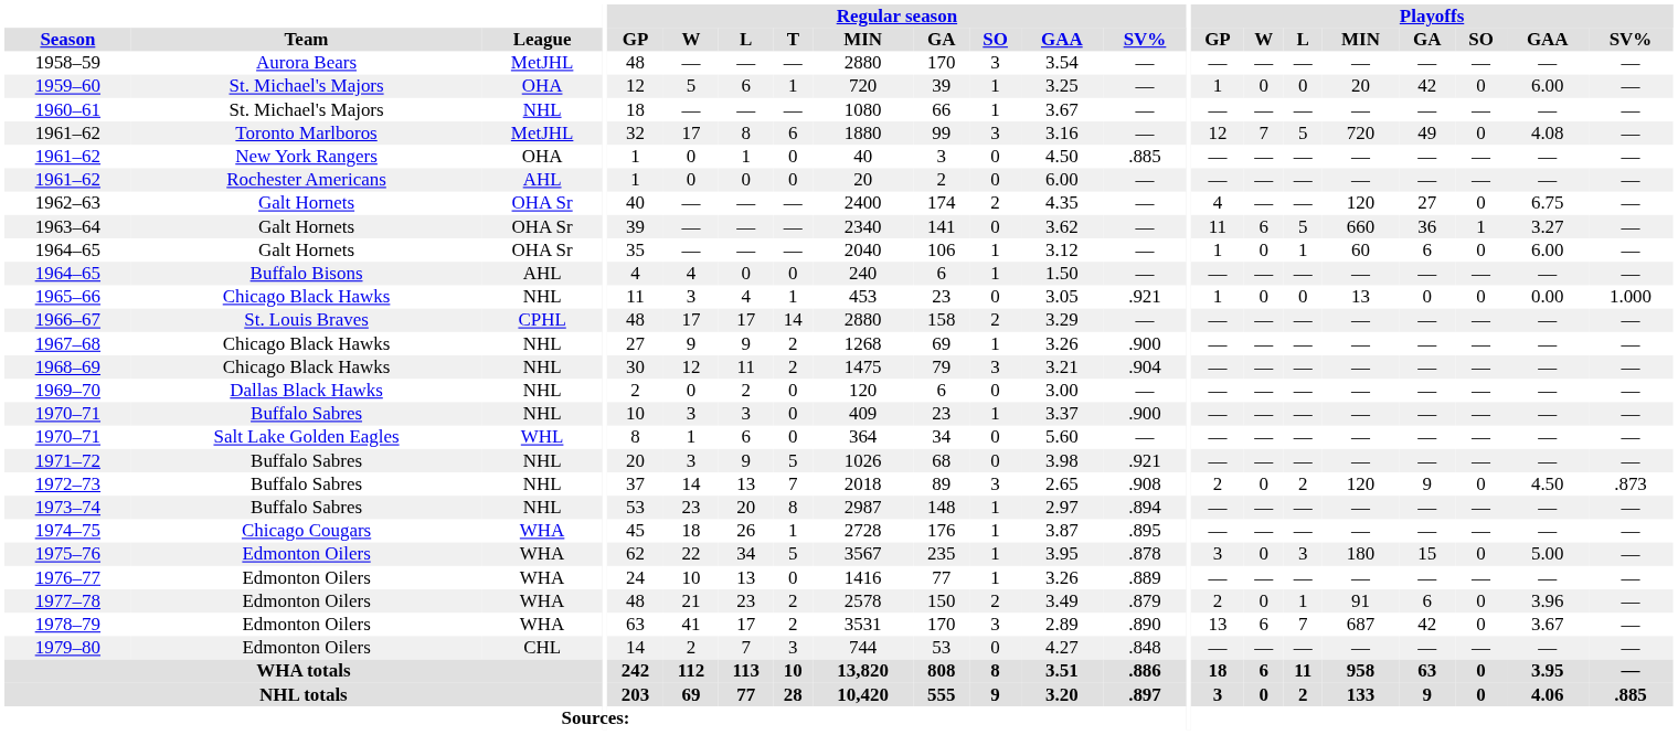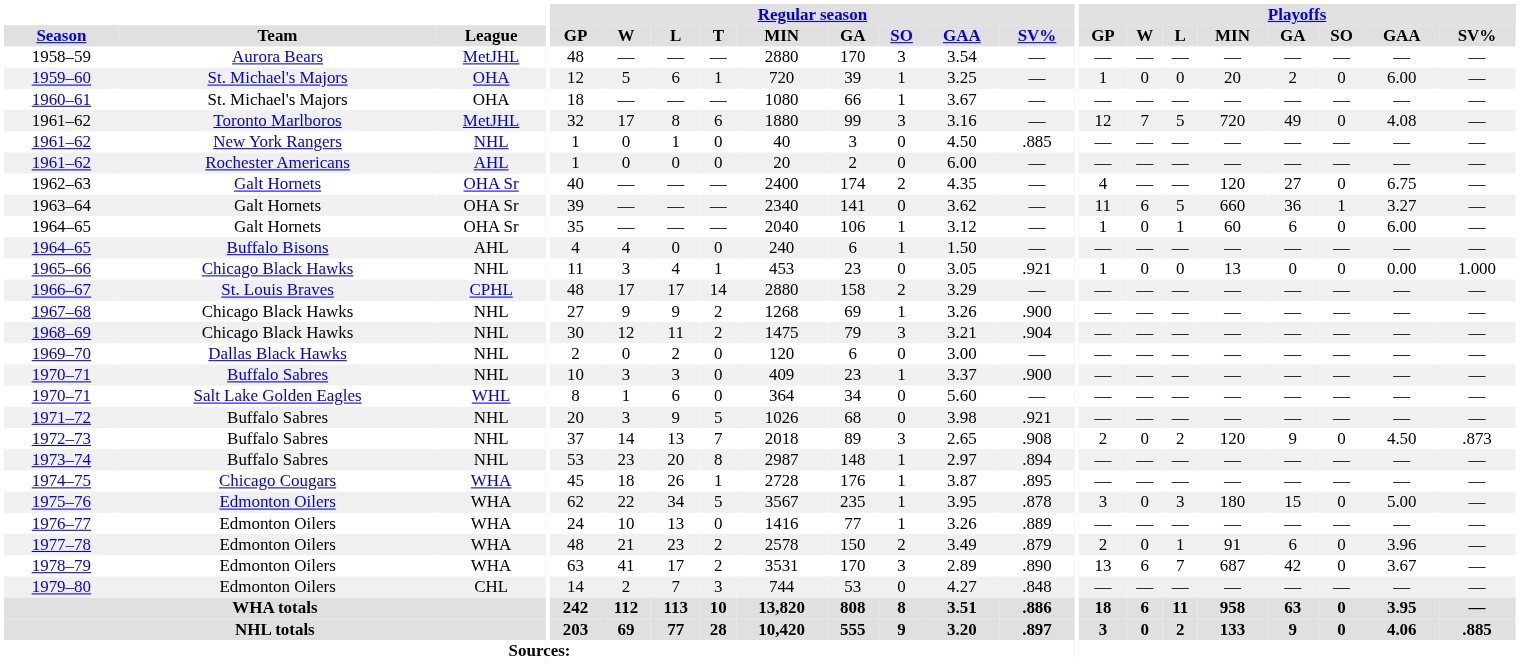 <table border="0" cellpadding="1" cellspacing="0" style="width:90%; text-align:center;">
 <tr bgcolor="#e0e0e0">
 <th colspan="3" bgcolor="#ffffff"></th>
 <th rowspan="99" bgcolor="#ffffff"></th>
 <th colspan="9" bgcolor="#e0e0e0"><a href='#'>Regular season</a></th>
 <th rowspan="99" bgcolor="#ffffff"></th>
 <th colspan="8" bgcolor="#e0e0e0"><a href='#'>Playoffs</a></th>
 </tr>
 <tr bgcolor="#e0e0e0">
 <th><a href='#'>Season</a></th>
 <th>Team</th>
 <th>League</th>
 <th>GP</th>
 <th>W</th>
 <th>L</th>
 <th>T</th>
 <th>MIN</th>
 <th>GA</th>
 <th><a href='#'>SO</a></th>
 <th><a href='#'>GAA</a></th>
 <th><a href='#'>SV%</a></th>
 <th>GP</th>
 <th>W</th>
 <th>L</th>
 <th>MIN</th>
 <th>GA</th>
 <th>SO</th>
 <th>GAA</th>
 <th>SV%</th>
 </tr>
 <tr>
 <td>1958–59</td>
 <td><a href='#'>Aurora Bears</a></td>
 <td><a href='#'>MetJHL</a></td>
 <td>48</td>
 <td>—</td>
 <td>—</td>
 <td>—</td>
 <td>2880</td>
 <td>170</td>
 <td>3</td>
 <td>3.54</td>
 <td>—</td>
 <td>—</td>
 <td>—</td>
 <td>—</td>
 <td>—</td>
 <td>—</td>
 <td>—</td>
 <td>—</td>
 <td>—</td>
 </tr>
 <tr bgcolor="#f0f0f0">
 <td><a href='#'>1959–60</a></td>
 <td><a href='#'>St. Michael's Majors</a></td>
 <td><a href='#'>OHA</a></td>
 <td>12</td>
 <td>5</td>
 <td>6</td>
 <td>1</td>
 <td>720</td>
 <td>39</td>
 <td>1</td>
 <td>3.25</td>
 <td>—</td>
 <td>1</td>
 <td>0</td>
 <td>0</td>
 <td>20</td>
-<td>42</td>
+<td>2</td>
 <td>0</td>
 <td>6.00</td>
 <td>—</td>
 </tr>
 <tr>
 <td><a href='#'>1960–61</a></td>
 <td>St. Michael's Majors</td>
-<td><a href='#'>NHL</a></td>
+<td>OHA</td>
 <td>18</td>
 <td>—</td>
 <td>—</td>
 <td>—</td>
 <td>1080</td>
 <td>66</td>
 <td>1</td>
 <td>3.67</td>
 <td>—</td>
 <td>—</td>
 <td>—</td>
 <td>—</td>
 <td>—</td>
 <td>—</td>
 <td>—</td>
 <td>—</td>
 <td>—</td>
 </tr>
 <tr bgcolor="#f0f0f0">
 <td>1961–62</td>
 <td><a href='#'>Toronto Marlboros</a></td>
 <td><a href='#'>MetJHL</a></td>
 <td>32</td>
 <td>17</td>
 <td>8</td>
 <td>6</td>
 <td>1880</td>
 <td>99</td>
 <td>3</td>
 <td>3.16</td>
 <td>—</td>
 <td>12</td>
 <td>7</td>
 <td>5</td>
 <td>720</td>
 <td>49</td>
 <td>0</td>
 <td>4.08</td>
 <td>—</td>
 </tr>
 <tr>
 <td><a href='#'>1961–62</a></td>
 <td><a href='#'>New York Rangers</a></td>
-<td>OHA</td>
+<td><a href='#'>NHL</a></td>
 <td>1</td>
 <td>0</td>
 <td>1</td>
 <td>0</td>
 <td>40</td>
 <td>3</td>
 <td>0</td>
 <td>4.50</td>
 <td>.885</td>
 <td>—</td>
 <td>—</td>
 <td>—</td>
 <td>—</td>
 <td>—</td>
 <td>—</td>
 <td>—</td>
 <td>—</td>
 </tr>
 <tr bgcolor="#f0f0f0">
 <td><a href='#'>1961–62</a></td>
 <td><a href='#'>Rochester Americans</a></td>
 <td><a href='#'>AHL</a></td>
 <td>1</td>
 <td>0</td>
 <td>0</td>
 <td>0</td>
 <td>20</td>
 <td>2</td>
 <td>0</td>
 <td>6.00</td>
 <td>—</td>
 <td>—</td>
 <td>—</td>
 <td>—</td>
 <td>—</td>
 <td>—</td>
 <td>—</td>
 <td>—</td>
 <td>—</td>
 </tr>
 <tr>
 <td>1962–63</td>
 <td><a href='#'>Galt Hornets</a></td>
 <td><a href='#'>OHA Sr</a></td>
 <td>40</td>
 <td>—</td>
 <td>—</td>
 <td>—</td>
 <td>2400</td>
 <td>174</td>
 <td>2</td>
 <td>4.35</td>
 <td>—</td>
 <td>4</td>
 <td>—</td>
 <td>—</td>
 <td>120</td>
 <td>27</td>
 <td>0</td>
 <td>6.75</td>
 <td>—</td>
 </tr>
 <tr bgcolor="#f0f0f0">
 <td>1963–64</td>
 <td>Galt Hornets</td>
 <td>OHA Sr</td>
 <td>39</td>
 <td>—</td>
 <td>—</td>
 <td>—</td>
 <td>2340</td>
 <td>141</td>
 <td>0</td>
 <td>3.62</td>
 <td>—</td>
 <td>11</td>
 <td>6</td>
 <td>5</td>
 <td>660</td>
 <td>36</td>
 <td>1</td>
 <td>3.27</td>
 <td>—</td>
 </tr>
 <tr>
 <td>1964–65</td>
 <td>Galt Hornets</td>
 <td>OHA Sr</td>
 <td>35</td>
 <td>—</td>
 <td>—</td>
 <td>—</td>
 <td>2040</td>
 <td>106</td>
 <td>1</td>
 <td>3.12</td>
 <td>—</td>
 <td>1</td>
 <td>0</td>
 <td>1</td>
 <td>60</td>
 <td>6</td>
 <td>0</td>
 <td>6.00</td>
 <td>—</td>
 </tr>
 <tr bgcolor="#f0f0f0">
 <td><a href='#'>1964–65</a></td>
 <td><a href='#'>Buffalo Bisons</a></td>
 <td>AHL</td>
 <td>4</td>
 <td>4</td>
 <td>0</td>
 <td>0</td>
 <td>240</td>
 <td>6</td>
 <td>1</td>
 <td>1.50</td>
 <td>—</td>
 <td>—</td>
 <td>—</td>
 <td>—</td>
 <td>—</td>
 <td>—</td>
 <td>—</td>
 <td>—</td>
 <td>—</td>
 </tr>
 <tr>
 <td><a href='#'>1965–66</a></td>
 <td><a href='#'>Chicago Black Hawks</a></td>
 <td>NHL</td>
 <td>11</td>
 <td>3</td>
 <td>4</td>
 <td>1</td>
 <td>453</td>
 <td>23</td>
 <td>0</td>
 <td>3.05</td>
 <td>.921</td>
 <td>1</td>
 <td>0</td>
 <td>0</td>
 <td>13</td>
 <td>0</td>
 <td>0</td>
 <td>0.00</td>
 <td>1.000</td>
 </tr>
 <tr bgcolor="#f0f0f0">
 <td><a href='#'>1966–67</a></td>
 <td><a href='#'>St. Louis Braves</a></td>
 <td><a href='#'>CPHL</a></td>
 <td>48</td>
 <td>17</td>
 <td>17</td>
 <td>14</td>
 <td>2880</td>
 <td>158</td>
 <td>2</td>
 <td>3.29</td>
 <td>—</td>
 <td>—</td>
 <td>—</td>
 <td>—</td>
 <td>—</td>
 <td>—</td>
 <td>—</td>
 <td>—</td>
 <td>—</td>
 </tr>
 <tr>
 <td><a href='#'>1967–68</a></td>
 <td>Chicago Black Hawks</td>
 <td>NHL</td>
 <td>27</td>
 <td>9</td>
 <td>9</td>
 <td>2</td>
 <td>1268</td>
 <td>69</td>
 <td>1</td>
 <td>3.26</td>
 <td>.900</td>
 <td>—</td>
 <td>—</td>
 <td>—</td>
 <td>—</td>
 <td>—</td>
 <td>—</td>
 <td>—</td>
 <td>—</td>
 </tr>
 <tr bgcolor="#f0f0f0">
 <td><a href='#'>1968–69</a></td>
 <td>Chicago Black Hawks</td>
 <td>NHL</td>
 <td>30</td>
 <td>12</td>
 <td>11</td>
 <td>2</td>
 <td>1475</td>
 <td>79</td>
 <td>3</td>
 <td>3.21</td>
 <td>.904</td>
 <td>—</td>
 <td>—</td>
 <td>—</td>
 <td>—</td>
 <td>—</td>
 <td>—</td>
 <td>—</td>
 <td>—</td>
 </tr>
 <tr>
 <td><a href='#'>1969–70</a></td>
 <td><a href='#'>Dallas Black Hawks</a></td>
 <td>NHL</td>
 <td>2</td>
 <td>0</td>
 <td>2</td>
 <td>0</td>
 <td>120</td>
 <td>6</td>
 <td>0</td>
 <td>3.00</td>
 <td>—</td>
 <td>—</td>
 <td>—</td>
 <td>—</td>
 <td>—</td>
 <td>—</td>
 <td>—</td>
 <td>—</td>
 <td>—</td>
 </tr>
 <tr bgcolor="#f0f0f0">
 <td><a href='#'>1970–71</a></td>
 <td><a href='#'>Buffalo Sabres</a></td>
 <td>NHL</td>
 <td>10</td>
 <td>3</td>
 <td>3</td>
 <td>0</td>
 <td>409</td>
 <td>23</td>
 <td>1</td>
 <td>3.37</td>
 <td>.900</td>
 <td>—</td>
 <td>—</td>
 <td>—</td>
 <td>—</td>
 <td>—</td>
 <td>—</td>
 <td>—</td>
 <td>—</td>
 </tr>
 <tr>
 <td><a href='#'>1970–71</a></td>
 <td><a href='#'>Salt Lake Golden Eagles</a></td>
 <td><a href='#'>WHL</a></td>
 <td>8</td>
 <td>1</td>
 <td>6</td>
 <td>0</td>
 <td>364</td>
 <td>34</td>
 <td>0</td>
 <td>5.60</td>
 <td>—</td>
 <td>—</td>
 <td>—</td>
 <td>—</td>
 <td>—</td>
 <td>—</td>
 <td>—</td>
 <td>—</td>
 <td>—</td>
 </tr>
 <tr bgcolor="#f0f0f0">
 <td><a href='#'>1971–72</a></td>
 <td>Buffalo Sabres</td>
 <td>NHL</td>
 <td>20</td>
 <td>3</td>
 <td>9</td>
 <td>5</td>
 <td>1026</td>
 <td>68</td>
 <td>0</td>
 <td>3.98</td>
 <td>.921</td>
 <td>—</td>
 <td>—</td>
 <td>—</td>
 <td>—</td>
 <td>—</td>
 <td>—</td>
 <td>—</td>
 <td>—</td>
 </tr>
 <tr>
 <td><a href='#'>1972–73</a></td>
 <td>Buffalo Sabres</td>
 <td>NHL</td>
 <td>37</td>
 <td>14</td>
 <td>13</td>
 <td>7</td>
 <td>2018</td>
 <td>89</td>
 <td>3</td>
 <td>2.65</td>
 <td>.908</td>
 <td>2</td>
 <td>0</td>
 <td>2</td>
 <td>120</td>
 <td>9</td>
 <td>0</td>
 <td>4.50</td>
 <td>.873</td>
 </tr>
 <tr bgcolor="#f0f0f0">
 <td><a href='#'>1973–74</a></td>
 <td>Buffalo Sabres</td>
 <td>NHL</td>
 <td>53</td>
 <td>23</td>
 <td>20</td>
 <td>8</td>
 <td>2987</td>
 <td>148</td>
 <td>1</td>
 <td>2.97</td>
 <td>.894</td>
 <td>—</td>
 <td>—</td>
 <td>—</td>
 <td>—</td>
 <td>—</td>
 <td>—</td>
 <td>—</td>
 <td>—</td>
 </tr>
 <tr>
 <td><a href='#'>1974–75</a></td>
 <td><a href='#'>Chicago Cougars</a></td>
 <td><a href='#'>WHA</a></td>
 <td>45</td>
 <td>18</td>
 <td>26</td>
 <td>1</td>
 <td>2728</td>
 <td>176</td>
 <td>1</td>
 <td>3.87</td>
 <td>.895</td>
 <td>—</td>
 <td>—</td>
 <td>—</td>
 <td>—</td>
 <td>—</td>
 <td>—</td>
 <td>—</td>
 <td>—</td>
 </tr>
 <tr bgcolor="#f0f0f0">
 <td><a href='#'>1975–76</a></td>
 <td><a href='#'>Edmonton Oilers</a></td>
 <td>WHA</td>
 <td>62</td>
 <td>22</td>
 <td>34</td>
 <td>5</td>
 <td>3567</td>
 <td>235</td>
 <td>1</td>
 <td>3.95</td>
 <td>.878</td>
 <td>3</td>
 <td>0</td>
 <td>3</td>
 <td>180</td>
 <td>15</td>
 <td>0</td>
 <td>5.00</td>
 <td>—</td>
 </tr>
 <tr>
 <td><a href='#'>1976–77</a></td>
 <td>Edmonton Oilers</td>
 <td>WHA</td>
 <td>24</td>
 <td>10</td>
 <td>13</td>
 <td>0</td>
 <td>1416</td>
 <td>77</td>
 <td>1</td>
 <td>3.26</td>
 <td>.889</td>
 <td>—</td>
 <td>—</td>
 <td>—</td>
 <td>—</td>
 <td>—</td>
 <td>—</td>
 <td>—</td>
 <td>—</td>
 </tr>
 <tr bgcolor="#f0f0f0">
 <td><a href='#'>1977–78</a></td>
 <td>Edmonton Oilers</td>
 <td>WHA</td>
 <td>48</td>
 <td>21</td>
 <td>23</td>
 <td>2</td>
 <td>2578</td>
 <td>150</td>
 <td>2</td>
 <td>3.49</td>
 <td>.879</td>
 <td>2</td>
 <td>0</td>
 <td>1</td>
 <td>91</td>
 <td>6</td>
 <td>0</td>
 <td>3.96</td>
 <td>—</td>
 </tr>
 <tr>
 <td><a href='#'>1978–79</a></td>
 <td>Edmonton Oilers</td>
 <td>WHA</td>
 <td>63</td>
 <td>41</td>
 <td>17</td>
 <td>2</td>
 <td>3531</td>
 <td>170</td>
 <td>3</td>
 <td>2.89</td>
 <td>.890</td>
 <td>13</td>
 <td>6</td>
 <td>7</td>
 <td>687</td>
 <td>42</td>
 <td>0</td>
 <td>3.67</td>
 <td>—</td>
 </tr>
 <tr bgcolor="#f0f0f0">
 <td><a href='#'>1979–80</a></td>
 <td>Edmonton Oilers</td>
 <td>CHL</td>
 <td>14</td>
 <td>2</td>
 <td>7</td>
 <td>3</td>
 <td>744</td>
 <td>53</td>
 <td>0</td>
 <td>4.27</td>
 <td>.848</td>
 <td>—</td>
 <td>—</td>
 <td>—</td>
 <td>—</td>
 <td>—</td>
 <td>—</td>
 <td>—</td>
 <td>—</td>
 </tr>
 <tr bgcolor="#e0e0e0">
 <th colspan=3>WHA totals</th>
 <th>242</th>
 <th>112</th>
 <th>113</th>
 <th>10</th>
 <th>13,820</th>
 <th>808</th>
 <th>8</th>
 <th>3.51</th>
 <th>.886</th>
 <th>18</th>
 <th>6</th>
 <th>11</th>
 <th>958</th>
 <th>63</th>
 <th>0</th>
 <th>3.95</th>
 <th>—</th>
 </tr>
 <tr bgcolor="#e0e0e0">
 <th colspan=3>NHL totals</th>
 <th>203</th>
 <th>69</th>
 <th>77</th>
 <th>28</th>
 <th>10,420</th>
 <th>555</th>
 <th>9</th>
 <th>3.20</th>
 <th>.897</th>
 <th>3</th>
 <th>0</th>
 <th>2</th>
 <th>133</th>
 <th>9</th>
 <th>0</th>
 <th>4.06</th>
 <th>.885</th>
 </tr>
 <tr>
 <td colspan="13" style="text-align: center;"><strong>Sources:</strong></td>
 </tr>
 </table>
